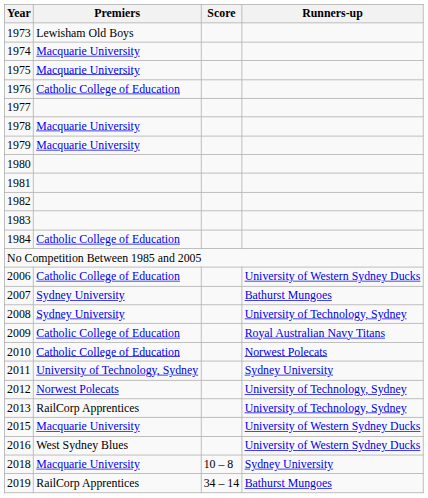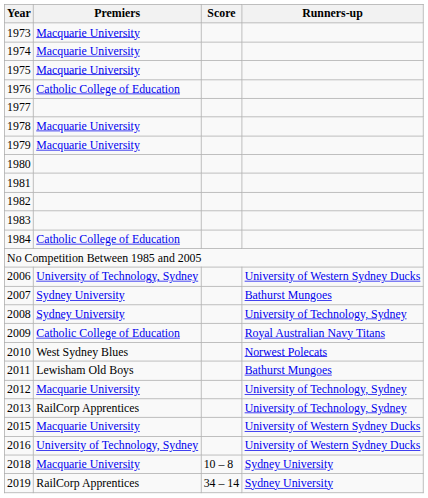 <table class="wikitable">
 <tr>
 <th>Year</th>
 <th>Premiers</th>
 <th>Score</th>
 <th>Runners-up</th>
 </tr>
 <tr>
 <td>1973</td>
-<td>Lewisham Old Boys</td>
+<td><a href='#'>Macquarie University</a></td>
 <td></td>
 <td></td>
 </tr>
 <tr>
 <td>1974</td>
 <td><a href='#'>Macquarie University</a></td>
 <td></td>
 <td></td>
 </tr>
 <tr>
 <td>1975</td>
 <td><a href='#'>Macquarie University</a></td>
 <td></td>
 <td></td>
 </tr>
 <tr>
 <td>1976</td>
 <td><a href='#'>Catholic College of Education</a></td>
 <td></td>
 <td></td>
 </tr>
 <tr>
 <td>1977</td>
 <td></td>
 <td></td>
 <td></td>
 </tr>
 <tr>
 <td>1978</td>
 <td><a href='#'>Macquarie University</a></td>
 <td></td>
 <td></td>
 </tr>
 <tr>
 <td>1979</td>
 <td><a href='#'>Macquarie University</a></td>
 <td></td>
 <td></td>
 </tr>
 <tr>
 <td>1980</td>
 <td></td>
 <td></td>
 <td></td>
 </tr>
 <tr>
 <td>1981</td>
 <td></td>
 <td></td>
 <td></td>
 </tr>
 <tr>
 <td>1982</td>
 <td></td>
 <td></td>
 <td></td>
 </tr>
 <tr>
 <td>1983</td>
 <td></td>
 <td></td>
 <td></td>
 </tr>
 <tr>
 <td>1984</td>
 <td><a href='#'>Catholic College of Education</a></td>
 <td></td>
 <td></td>
 </tr>
 <tr>
 <td colspan="4">No Competition Between 1985 and 2005</td>
 </tr>
 <tr>
 <td>2006</td>
-<td><a href='#'>Catholic College of Education</a></td>
+<td><a href='#'>University of Technology, Sydney</a></td>
 <td></td>
 <td><a href='#'>University of Western Sydney Ducks</a></td>
 </tr>
 <tr>
 <td>2007</td>
 <td><a href='#'>Sydney University</a></td>
 <td></td>
 <td><a href='#'>Bathurst Mungoes</a></td>
 </tr>
 <tr>
 <td>2008</td>
 <td><a href='#'>Sydney University</a></td>
 <td></td>
 <td><a href='#'>University of Technology, Sydney</a></td>
 </tr>
 <tr>
 <td>2009</td>
 <td><a href='#'>Catholic College of Education</a></td>
 <td></td>
 <td><a href='#'>Royal Australian Navy Titans</a></td>
 </tr>
 <tr>
 <td>2010</td>
-<td><a href='#'>Catholic College of Education</a></td>
+<td>West Sydney Blues</td>
 <td></td>
 <td><a href='#'>Norwest Polecats</a></td>
 </tr>
 <tr>
 <td>2011</td>
-<td><a href='#'>University of Technology, Sydney</a></td>
+<td>Lewisham Old Boys</td>
 <td></td>
-<td><a href='#'>Sydney University</a></td>
+<td><a href='#'>Bathurst Mungoes</a></td>
 </tr>
 <tr>
 <td>2012</td>
-<td><a href='#'>Norwest Polecats</a></td>
+<td><a href='#'>Macquarie University</a></td>
 <td></td>
 <td><a href='#'>University of Technology, Sydney</a></td>
 </tr>
 <tr>
 <td>2013</td>
 <td>RailCorp Apprentices</td>
 <td></td>
 <td><a href='#'>University of Technology, Sydney</a></td>
 </tr>
 <tr>
 <td>2015</td>
 <td><a href='#'>Macquarie University</a></td>
 <td></td>
 <td><a href='#'>University of Western Sydney Ducks</a></td>
 </tr>
 <tr>
 <td>2016</td>
-<td>West Sydney Blues</td>
+<td><a href='#'>University of Technology, Sydney</a></td>
 <td></td>
 <td><a href='#'>University of Western Sydney Ducks</a></td>
 </tr>
 <tr>
 <td>2018</td>
 <td><a href='#'>Macquarie University</a></td>
 <td>10 – 8</td>
 <td><a href='#'>Sydney University</a></td>
 </tr>
 <tr>
 <td>2019</td>
 <td>RailCorp Apprentices</td>
 <td>34 – 14</td>
-<td><a href='#'>Bathurst Mungoes</a></td>
+<td><a href='#'>Sydney University</a></td>
 </tr>
 </table>
